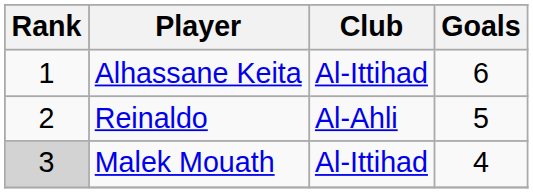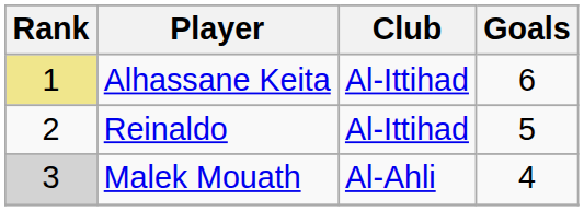 <table class="wikitable sortable" style="text-align:center">
 <tr>
 <th>Rank</th>
 <th>Player</th>
 <th>Club</th>
 <th>Goals</th>
 </tr>
 <tr>
-<td>1</td>
+<td style="background: khaki;">1</td>
 <td align="left"> <a href='#'>Alhassane Keita</a></td>
 <td align="left"><a href='#'>Al-Ittihad</a></td>
 <td>6</td>
 </tr>
 <tr>
 <td>2</td>
 <td align="left"> <a href='#'>Reinaldo</a></td>
-<td align="left"><a href='#'>Al-Ahli</a></td>
+<td align="left"><a href='#'>Al-Ittihad</a></td>
 <td>5</td>
 </tr>
 <tr>
 <td style="background: lightgrey;">3</td>
 <td align="left"> <a href='#'>Malek Mouath</a></td>
-<td align="left"><a href='#'>Al-Ittihad</a></td>
+<td align="left"><a href='#'>Al-Ahli</a></td>
 <td>4</td>
 </tr>
 <tr>
 </tr>
 </table>
